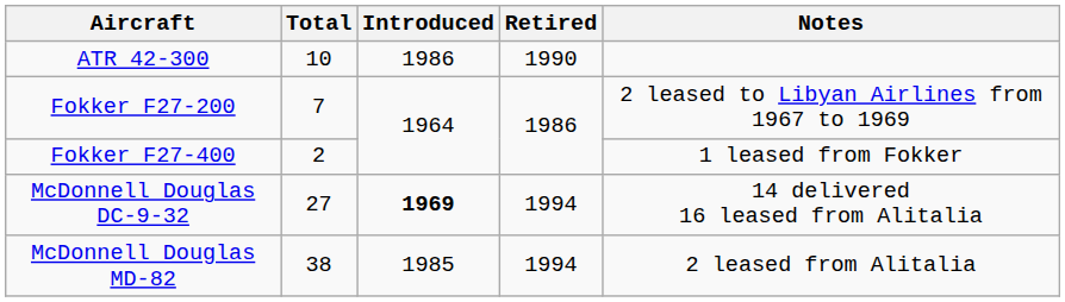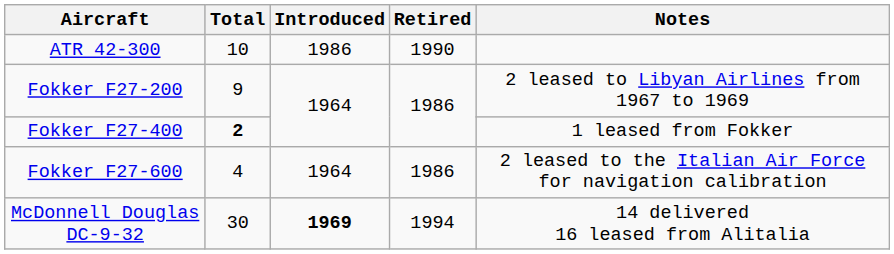 <table class="wikitable" style="margin:0.5em auto; text-align:center">
 <tr>
 <th>Aircraft</th>
 <th>Total</th>
 <th>Introduced</th>
 <th>Retired</th>
 <th>Notes</th>
 </tr>
 <tr>
 <td><a href='#'>ATR 42-300</a></td>
 <td>10</td>
 <td>1986</td>
 <td>1990</td>
 <td></td>
 </tr>
 <tr>
 <td><a href='#'>Fokker F27-200</a></td>
-<td>7</td>
+<td>9</td>
 <td rowspan=2>1964</td>
 <td rowspan=2>1986</td>
 <td>2 leased to <a href='#'>Libyan Airlines</a> from 1967 to 1969</td>
 </tr>
 <tr>
 <td><a href='#'>Fokker F27-400</a></td>
-<td>2</td>
+<td><strong>2</strong></td>
 <td>1 leased from Fokker</td>
 </tr>
 <tr>
+<td><a href='#'>Fokker F27-600</a></td>
+<td>4</td>
+<td>1964</td>
+<td>1986</td>
+<td>2 leased to the <a href='#'>Italian Air Force</a> for navigation calibration</td>
+</tr>
+<tr>
 <td><a href='#'>McDonnell Douglas DC-9-32</a></td>
-<td>27</td>
+<td>30</td>
 <td><strong>1969</strong></td>
 <td>1994</td>
 <td>14 delivered <br>16 leased from Alitalia</td>
 </tr>
-<tr>
-<td><a href='#'>McDonnell Douglas MD-82</a></td>
-<td>38</td>
-<td>1985</td>
-<td>1994</td>
-<td>2 leased from Alitalia</td>
-</tr>
 </table>
